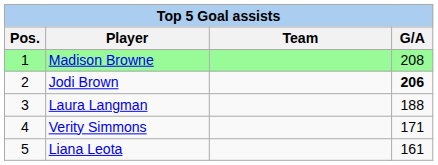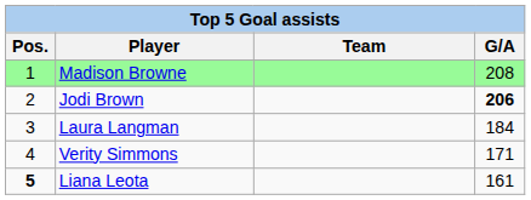 <table class=wikitable style=font-size:90%>
 <tr>
 <th colspan=6 style=background:#ABCDEF>Top 5 Goal assists</th>
 </tr>
 <tr>
 <th width=35px>Pos.</th>
 <th width=160px>Player</th>
 <th width=180px>Team</th>
 <th width=35px>G/A</th>
 </tr>
 <tr bgcolor=palegreen>
 <td align=center>1</td>
 <td><a href='#'>Madison Browne</a></td>
 <td></td>
 <td align=center>208</td>
 </tr>
 <tr>
 <td align=center>2</td>
 <td><a href='#'>Jodi Brown</a></td>
 <td></td>
 <td align=center><strong>206</strong></td>
 </tr>
 <tr>
 <td align=center>3</td>
 <td><a href='#'>Laura Langman</a></td>
 <td></td>
-<td align=center>188</td>
+<td align=center>184</td>
 </tr>
 <tr>
 <td align=center>4</td>
 <td><a href='#'>Verity Simmons</a></td>
 <td></td>
 <td align=center>171</td>
 </tr>
 <tr>
-<td align=center>5</td>
+<td align=center><strong>5</strong></td>
 <td><a href='#'>Liana Leota</a></td>
 <td></td>
 <td align=center>161</td>
 </tr>
 </table>
